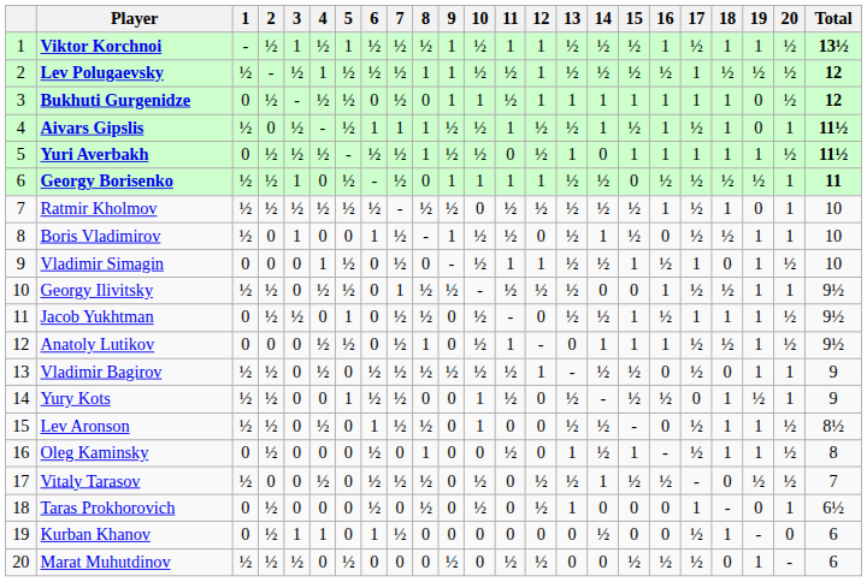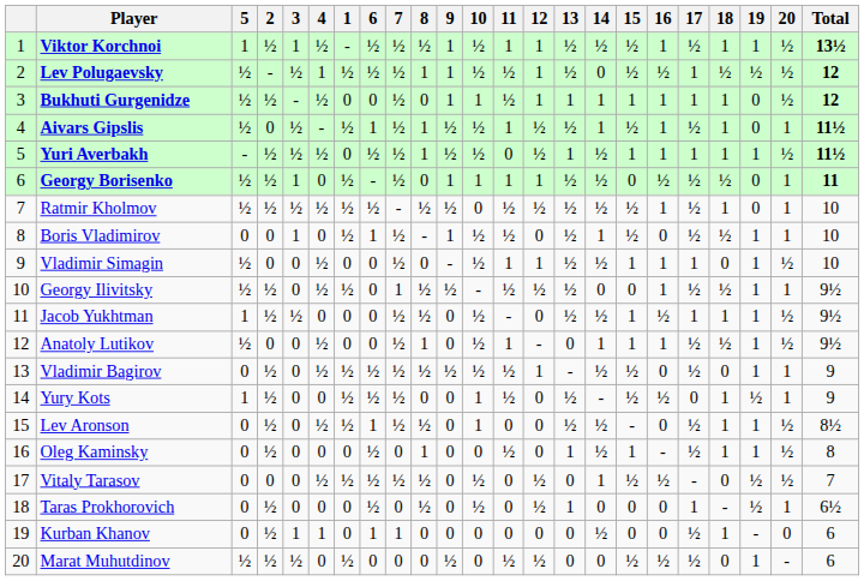 <table class="wikitable" border="1" width="800px">
 <tr>
 <th></th>
 <th>Player</th>
-<th>1</th>
+<th>5</th>
 <th>2</th>
 <th>3</th>
 <th>4</th>
-<th>5</th>
+<th>1</th>
 <th>6</th>
 <th>7</th>
 <th>8</th>
 <th>9</th>
 <th>10</th>
 <th>11</th>
 <th>12</th>
 <th>13</th>
 <th>14</th>
 <th>15</th>
 <th>16</th>
 <th>17</th>
 <th>18</th>
 <th>19</th>
 <th>20</th>
 <th>Total</th>
 </tr>
 <tr align=center style="background:#ccffcc;">
 <td>1</td>
 <td align=left> <strong><a href='#'>Viktor Korchnoi</a></strong></td>
-<td>-</td>
+<td>1</td>
 <td>½</td>
 <td>1</td>
 <td>½</td>
-<td>1</td>
+<td>-</td>
 <td>½</td>
 <td>½</td>
 <td>½</td>
 <td>1</td>
 <td>½</td>
 <td>1</td>
 <td>1</td>
 <td>½</td>
 <td>½</td>
 <td>½</td>
 <td>1</td>
 <td>½</td>
 <td>1</td>
 <td>1</td>
 <td>½</td>
 <td align=center><strong>13½</strong></td>
 </tr>
 <tr align=center style="background:#ccffcc;">
 <td>2</td>
 <td align=left> <strong><a href='#'>Lev Polugaevsky</a></strong></td>
 <td>½</td>
 <td>-</td>
 <td>½</td>
 <td>1</td>
 <td>½</td>
 <td>½</td>
 <td>½</td>
 <td>1</td>
 <td>1</td>
 <td>½</td>
 <td>½</td>
 <td>1</td>
 <td>½</td>
-<td>½</td>
+<td>0</td>
 <td>½</td>
 <td>½</td>
 <td>1</td>
 <td>½</td>
 <td>½</td>
 <td>½</td>
 <td align=center><strong>12</strong></td>
 </tr>
 <tr align=center style="background:#ccffcc;">
 <td>3</td>
 <td align=left> <strong><a href='#'>Bukhuti Gurgenidze</a></strong></td>
-<td>0</td>
+<td>½</td>
 <td>½</td>
 <td>-</td>
 <td>½</td>
-<td>½</td>
+<td>0</td>
 <td>0</td>
 <td>½</td>
 <td>0</td>
 <td>1</td>
 <td>1</td>
 <td>½</td>
 <td>1</td>
 <td>1</td>
 <td>1</td>
 <td>1</td>
 <td>1</td>
 <td>1</td>
 <td>1</td>
 <td>0</td>
 <td>½</td>
 <td align=center><strong>12</strong></td>
 </tr>
 <tr align=center style="background:#ccffcc;">
 <td>4</td>
 <td align=left> <strong><a href='#'>Aivars Gipslis</a></strong></td>
 <td>½</td>
 <td>0</td>
 <td>½</td>
 <td>-</td>
 <td>½</td>
 <td>1</td>
-<td>1</td>
+<td>½</td>
 <td>1</td>
 <td>½</td>
 <td>½</td>
 <td>1</td>
 <td>½</td>
 <td>½</td>
 <td>1</td>
 <td>½</td>
 <td>1</td>
 <td>½</td>
 <td>1</td>
 <td>0</td>
 <td>1</td>
 <td align=center><strong>11½</strong></td>
 </tr>
 <tr align=center style="background:#ccffcc;">
 <td>5</td>
 <td align=left> <strong><a href='#'>Yuri Averbakh</a></strong></td>
-<td>0</td>
+<td>-</td>
 <td>½</td>
 <td>½</td>
 <td>½</td>
-<td>-</td>
+<td>0</td>
 <td>½</td>
 <td>½</td>
 <td>1</td>
 <td>½</td>
 <td>½</td>
 <td>0</td>
 <td>½</td>
 <td>1</td>
-<td>0</td>
+<td>½</td>
 <td>1</td>
 <td>1</td>
 <td>1</td>
 <td>1</td>
 <td>1</td>
 <td>½</td>
 <td align=center><strong>11½</strong></td>
 </tr>
 <tr align=center style="background:#ccffcc;">
 <td>6</td>
 <td align=left> <strong><a href='#'>Georgy Borisenko</a></strong></td>
 <td>½</td>
 <td>½</td>
 <td>1</td>
 <td>0</td>
 <td>½</td>
 <td>-</td>
 <td>½</td>
 <td>0</td>
 <td>1</td>
 <td>1</td>
 <td>1</td>
 <td>1</td>
 <td>½</td>
 <td>½</td>
 <td>0</td>
 <td>½</td>
 <td>½</td>
 <td>½</td>
-<td>½</td>
+<td>0</td>
 <td>1</td>
 <td align=center><strong>11</strong></td>
 </tr>
 <tr align=center>
 <td>7</td>
 <td align=left> <a href='#'>Ratmir Kholmov</a></td>
 <td>½</td>
 <td>½</td>
 <td>½</td>
 <td>½</td>
 <td>½</td>
 <td>½</td>
 <td>-</td>
 <td>½</td>
 <td>½</td>
 <td>0</td>
 <td>½</td>
 <td>½</td>
 <td>½</td>
 <td>½</td>
 <td>½</td>
 <td>1</td>
 <td>½</td>
 <td>1</td>
 <td>0</td>
 <td>1</td>
 <td align=center>10</td>
 </tr>
 <tr align=center>
 <td>8</td>
 <td align=left> <a href='#'>Boris Vladimirov</a></td>
-<td>½</td>
+<td>0</td>
 <td>0</td>
 <td>1</td>
 <td>0</td>
-<td>0</td>
+<td>½</td>
 <td>1</td>
 <td>½</td>
 <td>-</td>
 <td>1</td>
 <td>½</td>
 <td>½</td>
 <td>0</td>
 <td>½</td>
 <td>1</td>
 <td>½</td>
 <td>0</td>
 <td>½</td>
 <td>½</td>
 <td>1</td>
 <td>1</td>
 <td align=center>10</td>
 </tr>
 <tr align=center>
 <td>9</td>
 <td align=left> <a href='#'>Vladimir Simagin</a></td>
+<td>½</td>
 <td>0</td>
 <td>0</td>
+<td>½</td>
 <td>0</td>
-<td>1</td>
-<td>½</td>
 <td>0</td>
 <td>½</td>
 <td>0</td>
 <td>-</td>
 <td>½</td>
 <td>1</td>
 <td>1</td>
 <td>½</td>
 <td>½</td>
 <td>1</td>
-<td>½</td>
+<td>1</td>
 <td>1</td>
 <td>0</td>
 <td>1</td>
 <td>½</td>
 <td align=center>10</td>
 </tr>
 <tr align=center>
 <td>10</td>
 <td align=left> <a href='#'>Georgy Ilivitsky</a></td>
 <td>½</td>
 <td>½</td>
 <td>0</td>
 <td>½</td>
 <td>½</td>
 <td>0</td>
 <td>1</td>
 <td>½</td>
 <td>½</td>
 <td>-</td>
 <td>½</td>
 <td>½</td>
 <td>½</td>
 <td>0</td>
 <td>0</td>
 <td>1</td>
 <td>½</td>
 <td>½</td>
 <td>1</td>
 <td>1</td>
 <td align=center>9½</td>
 </tr>
 <tr align=center>
 <td>11</td>
 <td align=left> <a href='#'>Jacob Yukhtman</a></td>
-<td>0</td>
+<td>1</td>
 <td>½</td>
 <td>½</td>
 <td>0</td>
-<td>1</td>
+<td>0</td>
 <td>0</td>
 <td>½</td>
 <td>½</td>
 <td>0</td>
 <td>½</td>
 <td>-</td>
 <td>0</td>
 <td>½</td>
 <td>½</td>
 <td>1</td>
 <td>½</td>
 <td>1</td>
 <td>1</td>
 <td>1</td>
 <td>½</td>
 <td align=center>9½</td>
 </tr>
 <tr align=center>
 <td>12</td>
 <td align=left> <a href='#'>Anatoly Lutikov</a></td>
-<td>0</td>
+<td>½</td>
 <td>0</td>
 <td>0</td>
 <td>½</td>
-<td>½</td>
+<td>0</td>
 <td>0</td>
 <td>½</td>
 <td>1</td>
 <td>0</td>
 <td>½</td>
 <td>1</td>
 <td>-</td>
 <td>0</td>
 <td>1</td>
 <td>1</td>
 <td>1</td>
 <td>½</td>
 <td>½</td>
 <td>1</td>
 <td>½</td>
 <td align=center>9½</td>
 </tr>
 <tr align=center>
 <td>13</td>
 <td align=left> <a href='#'>Vladimir Bagirov</a></td>
-<td>½</td>
+<td>0</td>
 <td>½</td>
 <td>0</td>
 <td>½</td>
-<td>0</td>
+<td>½</td>
 <td>½</td>
 <td>½</td>
 <td>½</td>
 <td>½</td>
 <td>½</td>
 <td>½</td>
 <td>1</td>
 <td>-</td>
 <td>½</td>
 <td>½</td>
 <td>0</td>
 <td>½</td>
 <td>0</td>
 <td>1</td>
 <td>1</td>
 <td align=center>9</td>
 </tr>
 <tr align=center>
 <td>14</td>
 <td align=left> <a href='#'>Yury Kots</a></td>
-<td>½</td>
+<td>1</td>
 <td>½</td>
 <td>0</td>
 <td>0</td>
-<td>1</td>
+<td>½</td>
 <td>½</td>
 <td>½</td>
 <td>0</td>
 <td>0</td>
 <td>1</td>
 <td>½</td>
 <td>0</td>
 <td>½</td>
 <td>-</td>
 <td>½</td>
 <td>½</td>
 <td>0</td>
 <td>1</td>
 <td>½</td>
 <td>1</td>
 <td align=center>9</td>
 </tr>
 <tr align=center>
 <td>15</td>
 <td align=left> <a href='#'>Lev Aronson</a></td>
-<td>½</td>
+<td>0</td>
 <td>½</td>
 <td>0</td>
 <td>½</td>
-<td>0</td>
+<td>½</td>
 <td>1</td>
 <td>½</td>
 <td>½</td>
 <td>0</td>
 <td>1</td>
 <td>0</td>
 <td>0</td>
 <td>½</td>
 <td>½</td>
 <td>-</td>
 <td>0</td>
 <td>½</td>
 <td>1</td>
 <td>1</td>
 <td>½</td>
 <td align=center>8½</td>
 </tr>
 <tr align=center>
 <td>16</td>
 <td align=left> <a href='#'>Oleg Kaminsky</a></td>
 <td>0</td>
 <td>½</td>
 <td>0</td>
 <td>0</td>
 <td>0</td>
 <td>½</td>
 <td>0</td>
 <td>1</td>
 <td>0</td>
 <td>0</td>
 <td>½</td>
 <td>0</td>
 <td>1</td>
 <td>½</td>
 <td>1</td>
 <td>-</td>
 <td>½</td>
 <td>1</td>
 <td>1</td>
 <td>½</td>
 <td align=center>8</td>
 </tr>
 <tr align=center>
 <td>17</td>
 <td align=left> <a href='#'>Vitaly Tarasov</a></td>
-<td>½</td>
+<td>0</td>
 <td>0</td>
 <td>0</td>
 <td>½</td>
-<td>0</td>
+<td>½</td>
 <td>½</td>
 <td>½</td>
 <td>½</td>
 <td>0</td>
 <td>½</td>
 <td>0</td>
 <td>½</td>
-<td>½</td>
+<td>0</td>
 <td>1</td>
 <td>½</td>
 <td>½</td>
 <td>-</td>
 <td>0</td>
 <td>½</td>
 <td>½</td>
 <td align=center>7</td>
 </tr>
 <tr align=center>
 <td>18</td>
 <td align=left> <a href='#'>Taras Prokhorovich</a></td>
 <td>0</td>
 <td>½</td>
 <td>0</td>
 <td>0</td>
 <td>0</td>
 <td>½</td>
 <td>0</td>
 <td>½</td>
 <td>0</td>
 <td>½</td>
 <td>0</td>
 <td>½</td>
 <td>1</td>
 <td>0</td>
 <td>0</td>
 <td>0</td>
 <td>1</td>
 <td>-</td>
-<td>0</td>
+<td>½</td>
 <td>1</td>
 <td align=center>6½</td>
 </tr>
 <tr align=center>
 <td>19</td>
 <td align=left> <a href='#'>Kurban Khanov</a></td>
 <td>0</td>
 <td>½</td>
 <td>1</td>
 <td>1</td>
 <td>0</td>
 <td>1</td>
-<td>½</td>
+<td>1</td>
 <td>0</td>
 <td>0</td>
 <td>0</td>
 <td>0</td>
 <td>0</td>
 <td>0</td>
 <td>½</td>
 <td>0</td>
 <td>0</td>
 <td>½</td>
 <td>1</td>
 <td>-</td>
 <td>0</td>
 <td align=center>6</td>
 </tr>
 <tr align=center>
 <td>20</td>
 <td align=left> <a href='#'>Marat Muhutdinov</a></td>
 <td>½</td>
 <td>½</td>
 <td>½</td>
 <td>0</td>
 <td>½</td>
 <td>0</td>
 <td>0</td>
 <td>0</td>
 <td>½</td>
 <td>0</td>
 <td>½</td>
 <td>½</td>
 <td>0</td>
 <td>0</td>
 <td>½</td>
 <td>½</td>
 <td>½</td>
 <td>0</td>
 <td>1</td>
 <td>-</td>
 <td align=center>6</td>
 </tr>
 </table>
